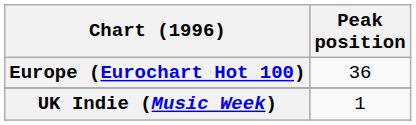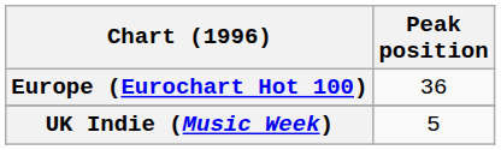 <table class="wikitable sortable plainrowheaders" style="text-align:center">
 <tr>
 <th>Chart (1996)</th>
 <th>Peak<br>position</th>
 </tr>
 <tr>
 <th scope="row">Europe (<a href='#'>Eurochart Hot 100</a>)</th>
 <td>36</td>
 </tr>
 <tr>
 </tr>
 <tr>
 </tr>
 <tr>
 </tr>
 <tr>
 </tr>
 <tr>
 <th scope="row">UK Indie (<em><a href='#'>Music Week</a></em>)</th>
-<td align=center>1</td>
+<td align=center>5</td>
 </tr>
 </table>
